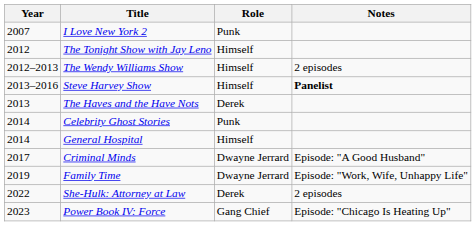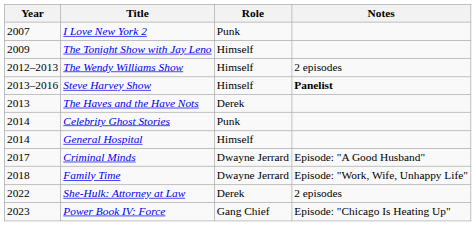 <table class="wikitable sortable">
 <tr>
 <th>Year</th>
 <th>Title</th>
 <th>Role</th>
 <th class="unsortable">Notes</th>
 </tr>
 <tr>
 <td>2007</td>
 <td><em><a href='#'>I Love New York 2</a></em></td>
 <td>Punk</td>
 <td></td>
 </tr>
 <tr>
-<td>2012</td>
+<td>2009</td>
 <td><em><a href='#'>The Tonight Show with Jay Leno</a></em></td>
 <td>Himself</td>
 <td></td>
 </tr>
 <tr>
 <td>2012–2013</td>
 <td><em><a href='#'>The Wendy Williams Show</a></em></td>
 <td>Himself</td>
 <td>2 episodes</td>
 </tr>
 <tr>
 <td>2013–2016</td>
 <td><em><a href='#'>Steve Harvey Show</a></em></td>
 <td>Himself</td>
 <td><strong>Panelist</strong></td>
 </tr>
 <tr>
 <td>2013</td>
 <td><em><a href='#'>The Haves and the Have Nots</a></em></td>
 <td>Derek</td>
 <td></td>
 </tr>
 <tr>
 <td>2014</td>
 <td><em><a href='#'>Celebrity Ghost Stories</a></em></td>
 <td>Punk</td>
 <td></td>
 </tr>
 <tr>
 <td>2014</td>
 <td><em><a href='#'>General Hospital</a></em></td>
 <td>Himself</td>
 <td></td>
 </tr>
 <tr>
 <td>2017</td>
 <td><em><a href='#'>Criminal Minds</a></em></td>
 <td>Dwayne Jerrard</td>
 <td>Episode: "A Good Husband"</td>
 </tr>
 <tr>
-<td>2019</td>
+<td>2018</td>
 <td><em><a href='#'>Family Time</a></em></td>
 <td>Dwayne Jerrard</td>
 <td>Episode: "Work, Wife, Unhappy Life"</td>
 </tr>
 <tr>
 <td>2022</td>
 <td><em><a href='#'>She-Hulk: Attorney at Law</a></em></td>
 <td>Derek</td>
 <td>2 episodes</td>
 </tr>
 <tr>
 <td>2023</td>
 <td><em><a href='#'>Power Book IV: Force</a></em></td>
 <td>Gang Chief</td>
 <td>Episode: "Chicago Is Heating Up"</td>
 </tr>
 </table>
